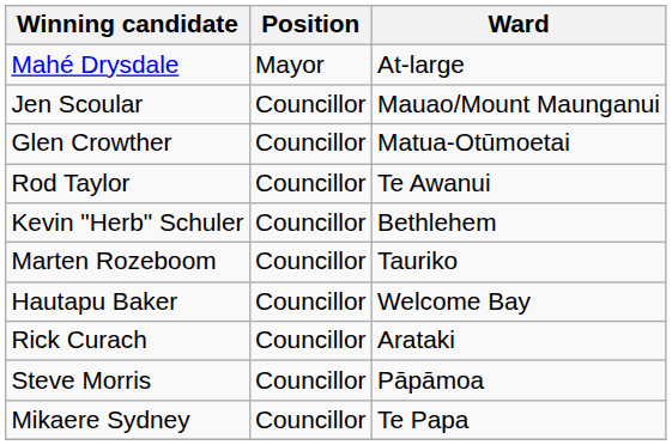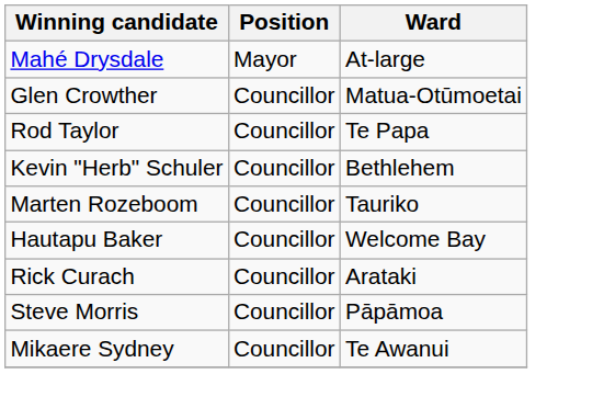 <table class="wikitable">
 <tr>
 <th>Winning candidate</th>
 <th>Position</th>
 <th>Ward</th>
 </tr>
 <tr>
 <td><a href='#'>Mahé Drysdale</a></td>
 <td>Mayor</td>
 <td>At-large</td>
 </tr>
 <tr>
-<td>Jen Scoular</td>
-<td>Councillor</td>
-<td>Mauao/Mount Maunganui</td>
-</tr>
-<tr>
 <td>Glen Crowther</td>
 <td>Councillor</td>
 <td>Matua-Otūmoetai</td>
 </tr>
 <tr>
 <td>Rod Taylor</td>
 <td>Councillor</td>
-<td>Te Awanui</td>
+<td>Te Papa</td>
 </tr>
 <tr>
 <td>Kevin "Herb" Schuler</td>
 <td>Councillor</td>
 <td>Bethlehem</td>
 </tr>
 <tr>
 <td>Marten Rozeboom</td>
 <td>Councillor</td>
 <td>Tauriko</td>
 </tr>
 <tr>
 <td>Hautapu Baker</td>
 <td>Councillor</td>
 <td>Welcome Bay</td>
 </tr>
 <tr>
 <td>Rick Curach</td>
 <td>Councillor</td>
 <td>Arataki</td>
 </tr>
 <tr>
 <td>Steve Morris</td>
 <td>Councillor</td>
 <td>Pāpāmoa</td>
 </tr>
 <tr>
 <td>Mikaere Sydney</td>
 <td>Councillor</td>
-<td>Te Papa</td>
+<td>Te Awanui</td>
 </tr>
 <tr>
 </tr>
 </table>
